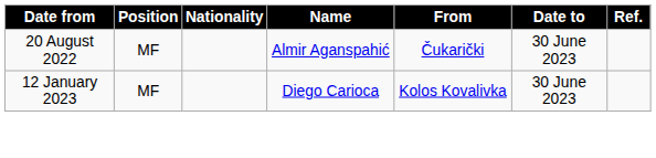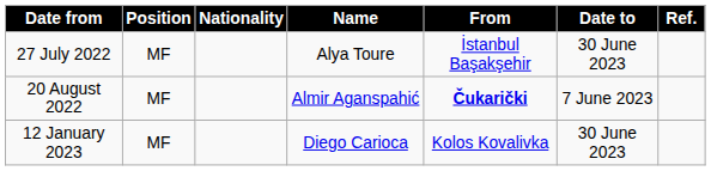 <table class="wikitable" style="text-align:center; font-size:90%; ">
 <tr>
 <th style="background:#000000; color:#FFFFFF; width:200px;">Date from</th>
 <th style="background:#000000; color:#FFFFFF; width:50px;">Position</th>
 <th style="background:#000000; color:#FFFFFF; width:50px;">Nationality</th>
 <th style="background:#000000; color:#FFFFFF; width:200px;">Name</th>
 <th style="background:#000000; color:#FFFFFF; width:200px;">From</th>
 <th style="background:#000000; color:#FFFFFF; width:200px;">Date to</th>
 <th style="background:#000000; color:#FFFFFF; width:50px;">Ref.</th>
 </tr>
 <tr>
+<td>27 July 2022</td>
+<td>MF</td>
+<td></td>
+<td>Alya Toure</td>
+<td><a href='#'>İstanbul Başakşehir</a></td>
+<td>30 June 2023</td>
+<td></td>
+</tr>
+<tr>
 <td>20 August 2022</td>
 <td>MF</td>
 <td></td>
 <td><a href='#'>Almir Aganspahić</a></td>
-<td><a href='#'>Čukarički</a></td>
-<td>30 June 2023</td>
+<td><strong><a href='#'>Čukarički</a></strong></td>
+<td>7 June 2023</td>
 <td></td>
 </tr>
 <tr>
 <td>12 January 2023</td>
 <td>MF</td>
 <td></td>
 <td><a href='#'>Diego Carioca</a></td>
 <td><a href='#'>Kolos Kovalivka</a></td>
 <td>30 June 2023</td>
 <td></td>
 </tr>
 </table>
